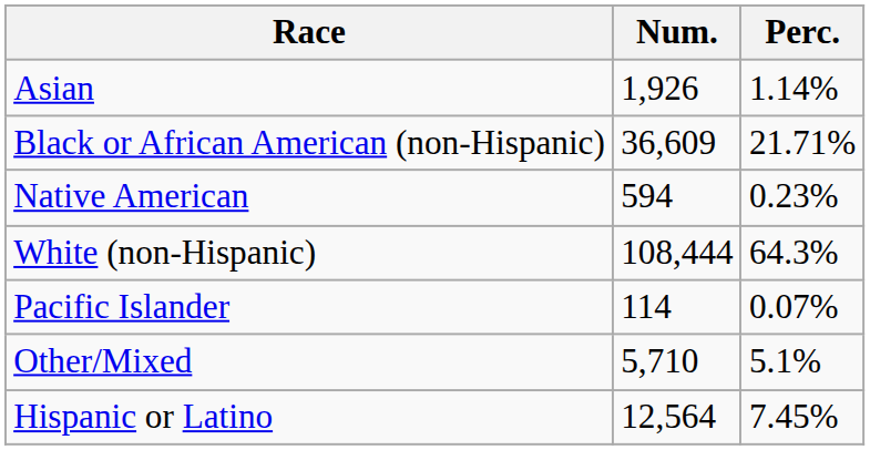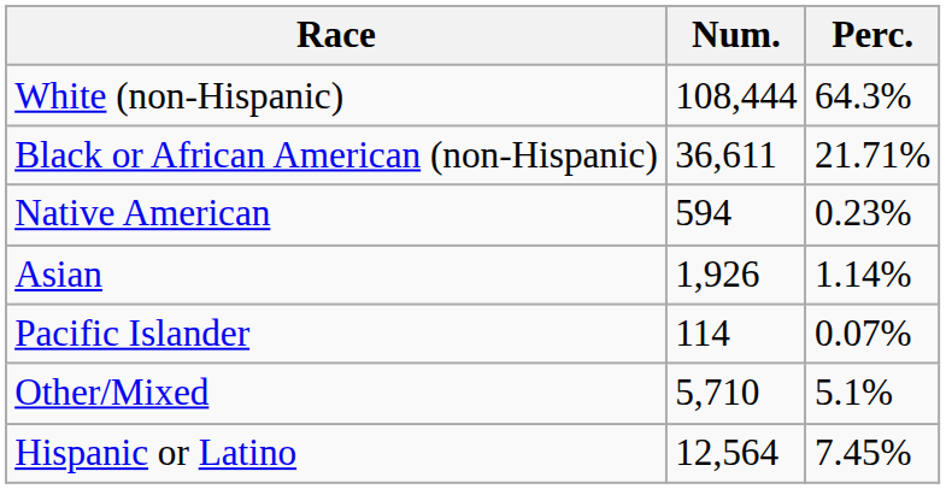 <table class="wikitable">
 <tr>
 <th>Race</th>
 <th>Num.</th>
 <th>Perc.</th>
 </tr>
 <tr>
-<td><a href='#'>Asian</a></td>
-<td>1,926</td>
-<td>1.14%</td>
+<td><a href='#'>White</a> (non-Hispanic)</td>
+<td>108,444</td>
+<td>64.3%</td>
 </tr>
 <tr>
 <td><a href='#'>Black or African American</a> (non-Hispanic)</td>
-<td>36,609</td>
+<td>36,611</td>
 <td>21.71%</td>
 </tr>
 <tr>
 <td><a href='#'>Native American</a></td>
 <td>594</td>
 <td>0.23%</td>
 </tr>
 <tr>
-<td><a href='#'>White</a> (non-Hispanic)</td>
-<td>108,444</td>
-<td>64.3%</td>
+<td><a href='#'>Asian</a></td>
+<td>1,926</td>
+<td>1.14%</td>
 </tr>
 <tr>
 <td><a href='#'>Pacific Islander</a></td>
 <td>114</td>
 <td>0.07%</td>
 </tr>
 <tr>
 <td><a href='#'>Other/Mixed</a></td>
 <td>5,710</td>
 <td>5.1%</td>
 </tr>
 <tr>
 <td><a href='#'>Hispanic</a> or <a href='#'>Latino</a></td>
 <td>12,564</td>
 <td>7.45%</td>
 </tr>
 </table>
